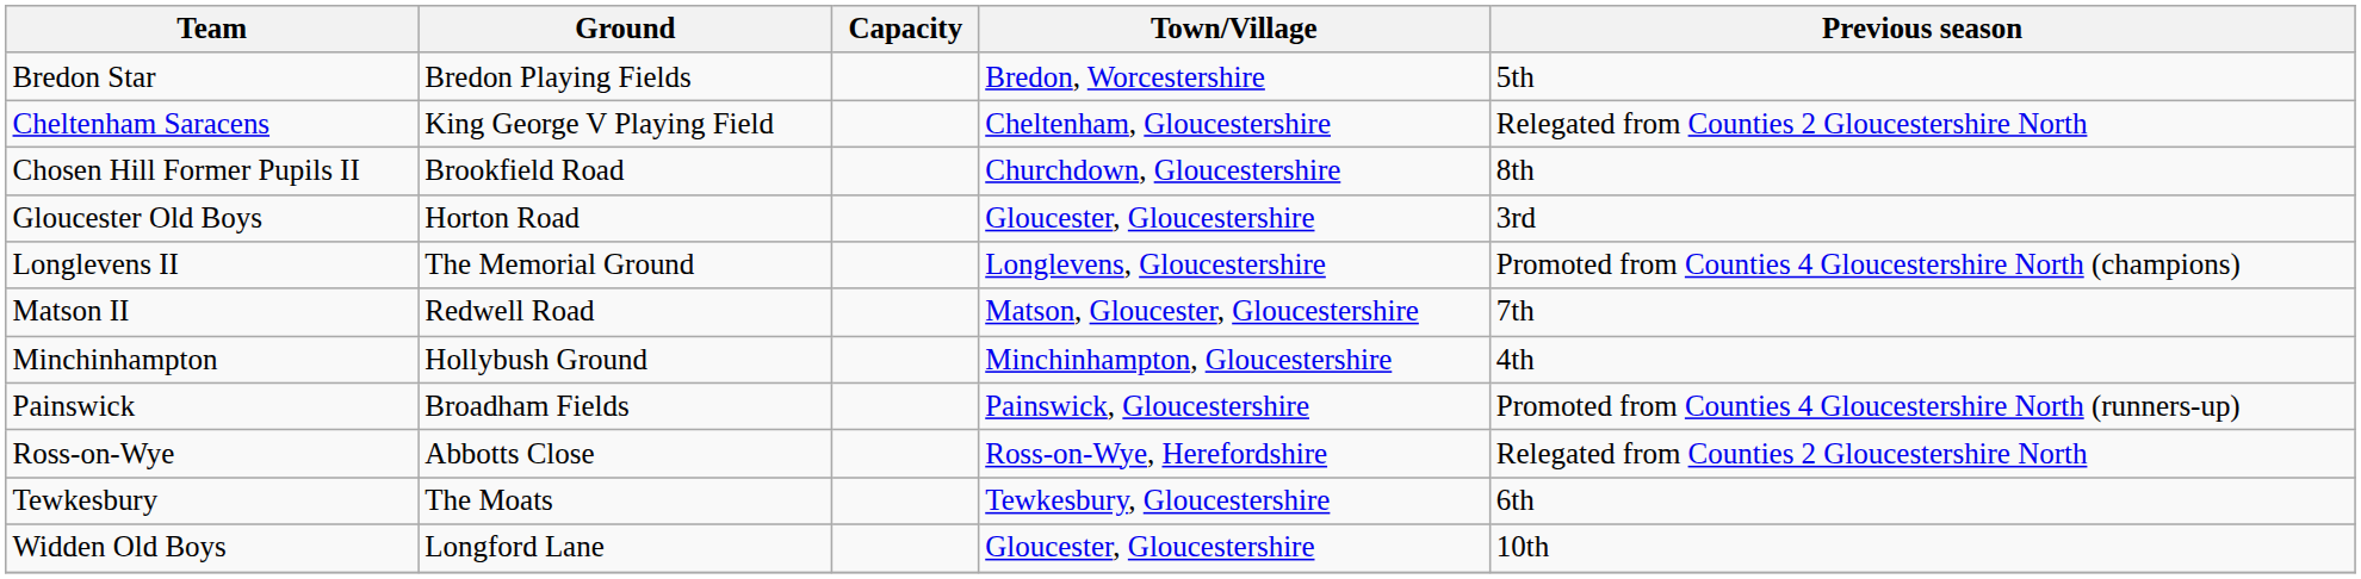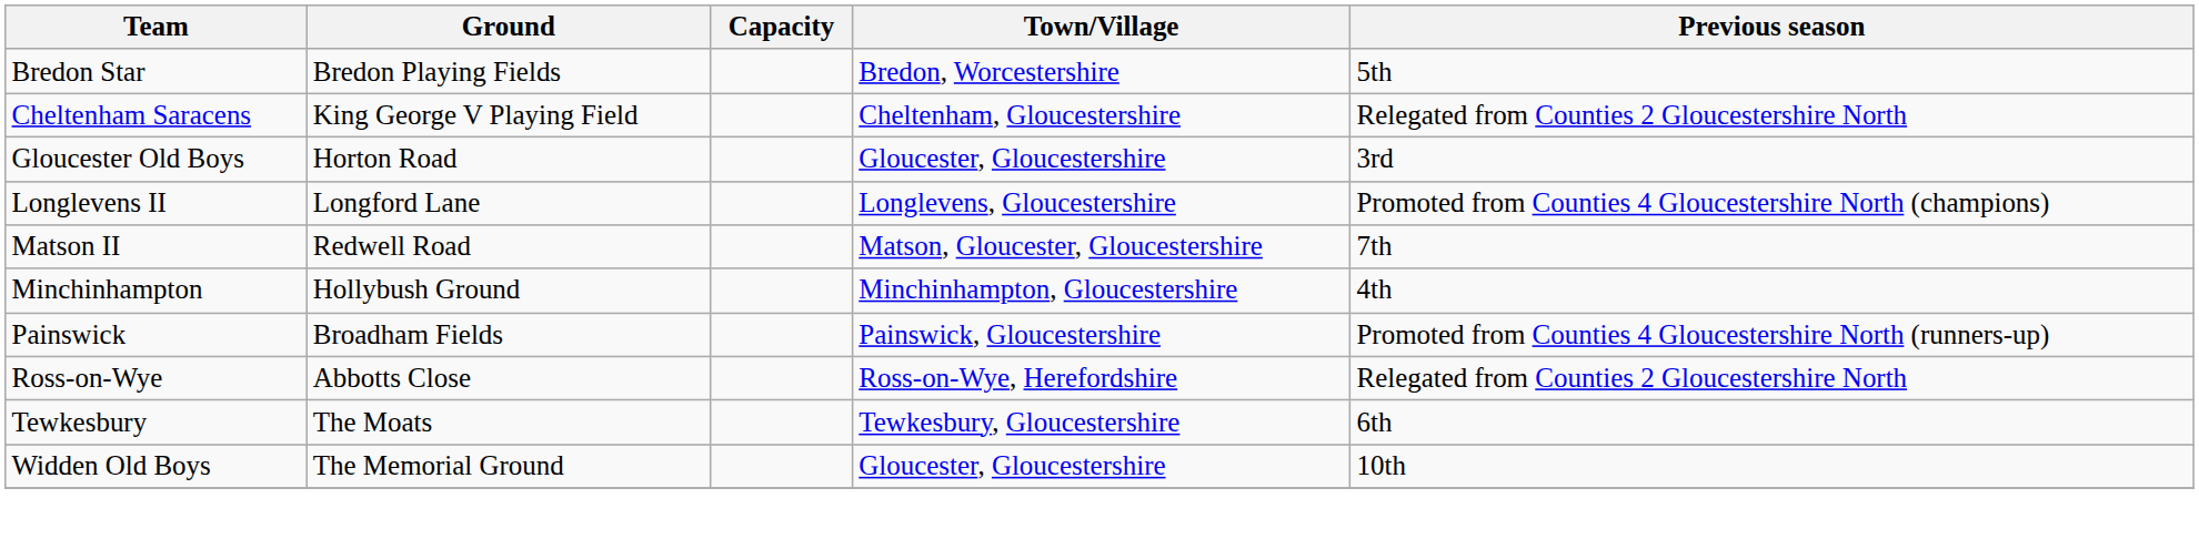 <table class="wikitable sortable" width=100%>
 <tr>
 <th>Team</th>
 <th>Ground</th>
 <th>Capacity</th>
 <th>Town/Village</th>
 <th>Previous season</th>
 </tr>
 <tr>
 <td>Bredon Star</td>
 <td>Bredon Playing Fields</td>
 <td></td>
 <td><a href='#'>Bredon</a>, <a href='#'>Worcestershire</a></td>
 <td>5th</td>
 </tr>
 <tr>
 <td><a href='#'>Cheltenham Saracens</a></td>
 <td>King George V Playing Field</td>
 <td></td>
 <td><a href='#'>Cheltenham</a>, <a href='#'>Gloucestershire</a></td>
 <td>Relegated from <a href='#'>Counties 2 Gloucestershire North</a></td>
 </tr>
 <tr>
-<td>Chosen Hill Former Pupils II</td>
-<td>Brookfield Road</td>
-<td></td>
-<td><a href='#'>Churchdown</a>, <a href='#'>Gloucestershire</a></td>
-<td>8th</td>
-</tr>
-<tr>
 <td>Gloucester Old Boys</td>
 <td>Horton Road</td>
 <td></td>
 <td><a href='#'>Gloucester</a>, <a href='#'>Gloucestershire</a></td>
 <td>3rd</td>
 </tr>
 <tr>
 <td>Longlevens II</td>
-<td>The Memorial Ground</td>
+<td>Longford Lane</td>
 <td></td>
 <td><a href='#'>Longlevens</a>, <a href='#'>Gloucestershire</a></td>
 <td>Promoted from <a href='#'>Counties 4 Gloucestershire North</a> (champions)</td>
 </tr>
 <tr>
 <td>Matson II</td>
 <td>Redwell Road</td>
 <td></td>
 <td><a href='#'>Matson</a>, <a href='#'>Gloucester</a>, <a href='#'>Gloucestershire</a></td>
 <td>7th</td>
 </tr>
 <tr>
 <td>Minchinhampton</td>
 <td>Hollybush Ground</td>
 <td></td>
 <td><a href='#'>Minchinhampton</a>, <a href='#'>Gloucestershire</a></td>
 <td>4th</td>
 </tr>
 <tr>
 <td>Painswick</td>
 <td>Broadham Fields</td>
 <td></td>
 <td><a href='#'>Painswick</a>, <a href='#'>Gloucestershire</a></td>
 <td>Promoted from <a href='#'>Counties 4 Gloucestershire North</a> (runners-up)</td>
 </tr>
 <tr>
 <td>Ross-on-Wye</td>
 <td>Abbotts Close</td>
 <td></td>
 <td><a href='#'>Ross-on-Wye</a>, <a href='#'>Herefordshire</a></td>
 <td>Relegated from <a href='#'>Counties 2 Gloucestershire North</a></td>
 </tr>
 <tr>
 <td>Tewkesbury</td>
 <td>The Moats</td>
 <td></td>
 <td><a href='#'>Tewkesbury</a>, <a href='#'>Gloucestershire</a></td>
 <td>6th</td>
 </tr>
 <tr>
 <td>Widden Old Boys</td>
-<td>Longford Lane</td>
+<td>The Memorial Ground</td>
 <td></td>
 <td><a href='#'>Gloucester</a>, <a href='#'>Gloucestershire</a></td>
 <td>10th</td>
 </tr>
 <tr>
 </tr>
 </table>
